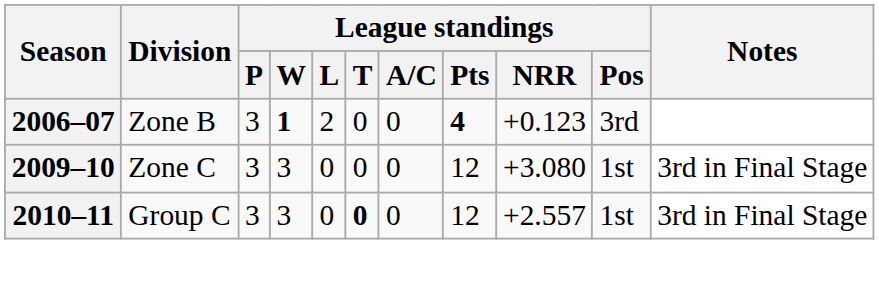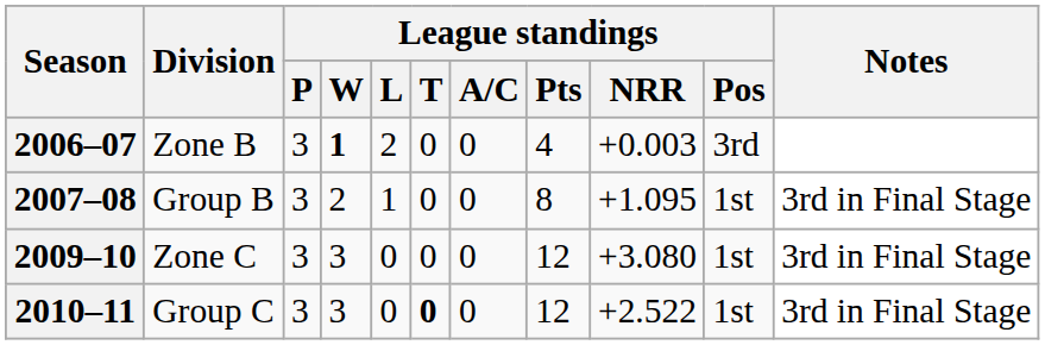 <table class="wikitable sortable">
 <tr>
 <th scope="col" rowspan="2">Season</th>
 <th scope="col" rowspan="2">Division</th>
 <th scope="col" colspan="8">League standings</th>
 <th scope="col" rowspan="2">Notes</th>
 </tr>
 <tr>
 <th scope="col">P</th>
 <th scope="col">W</th>
 <th scope="col">L</th>
 <th scope="col">T</th>
 <th scope="col">A/C</th>
 <th scope="col">Pts</th>
 <th scope="col">NRR</th>
 <th scope="col">Pos</th>
 </tr>
 <tr>
 <th scope="row">2006–07</th>
 <td>Zone B</td>
 <td>3</td>
 <td><strong>1</strong></td>
 <td>2</td>
 <td>0</td>
 <td>0</td>
-<td><strong>4</strong></td>
-<td>+0.123</td>
+<td>4</td>
+<td>+0.003</td>
 <td>3rd</td>
 <td style="background: white;"></td>
+</tr>
+<tr>
+<th scope="row">2007–08</th>
+<td>Group B</td>
+<td>3</td>
+<td>2</td>
+<td>1</td>
+<td>0</td>
+<td>0</td>
+<td>8</td>
+<td>+1.095</td>
+<td>1st</td>
+<td style="background: white;">3rd in Final Stage</td>
 </tr>
 <tr>
 <th scope="row">2009–10</th>
 <td>Zone C</td>
 <td>3</td>
 <td>3</td>
 <td>0</td>
 <td>0</td>
 <td>0</td>
 <td>12</td>
 <td>+3.080</td>
 <td>1st</td>
 <td style="background: white;">3rd in Final Stage</td>
 </tr>
 <tr>
 <th scope="row">2010–11</th>
 <td>Group C</td>
 <td>3</td>
 <td>3</td>
 <td>0</td>
 <td><strong>0</strong></td>
 <td>0</td>
 <td>12</td>
-<td>+2.557</td>
+<td>+2.522</td>
 <td>1st</td>
 <td style="background: white;">3rd in Final Stage</td>
 </tr>
 </table>
